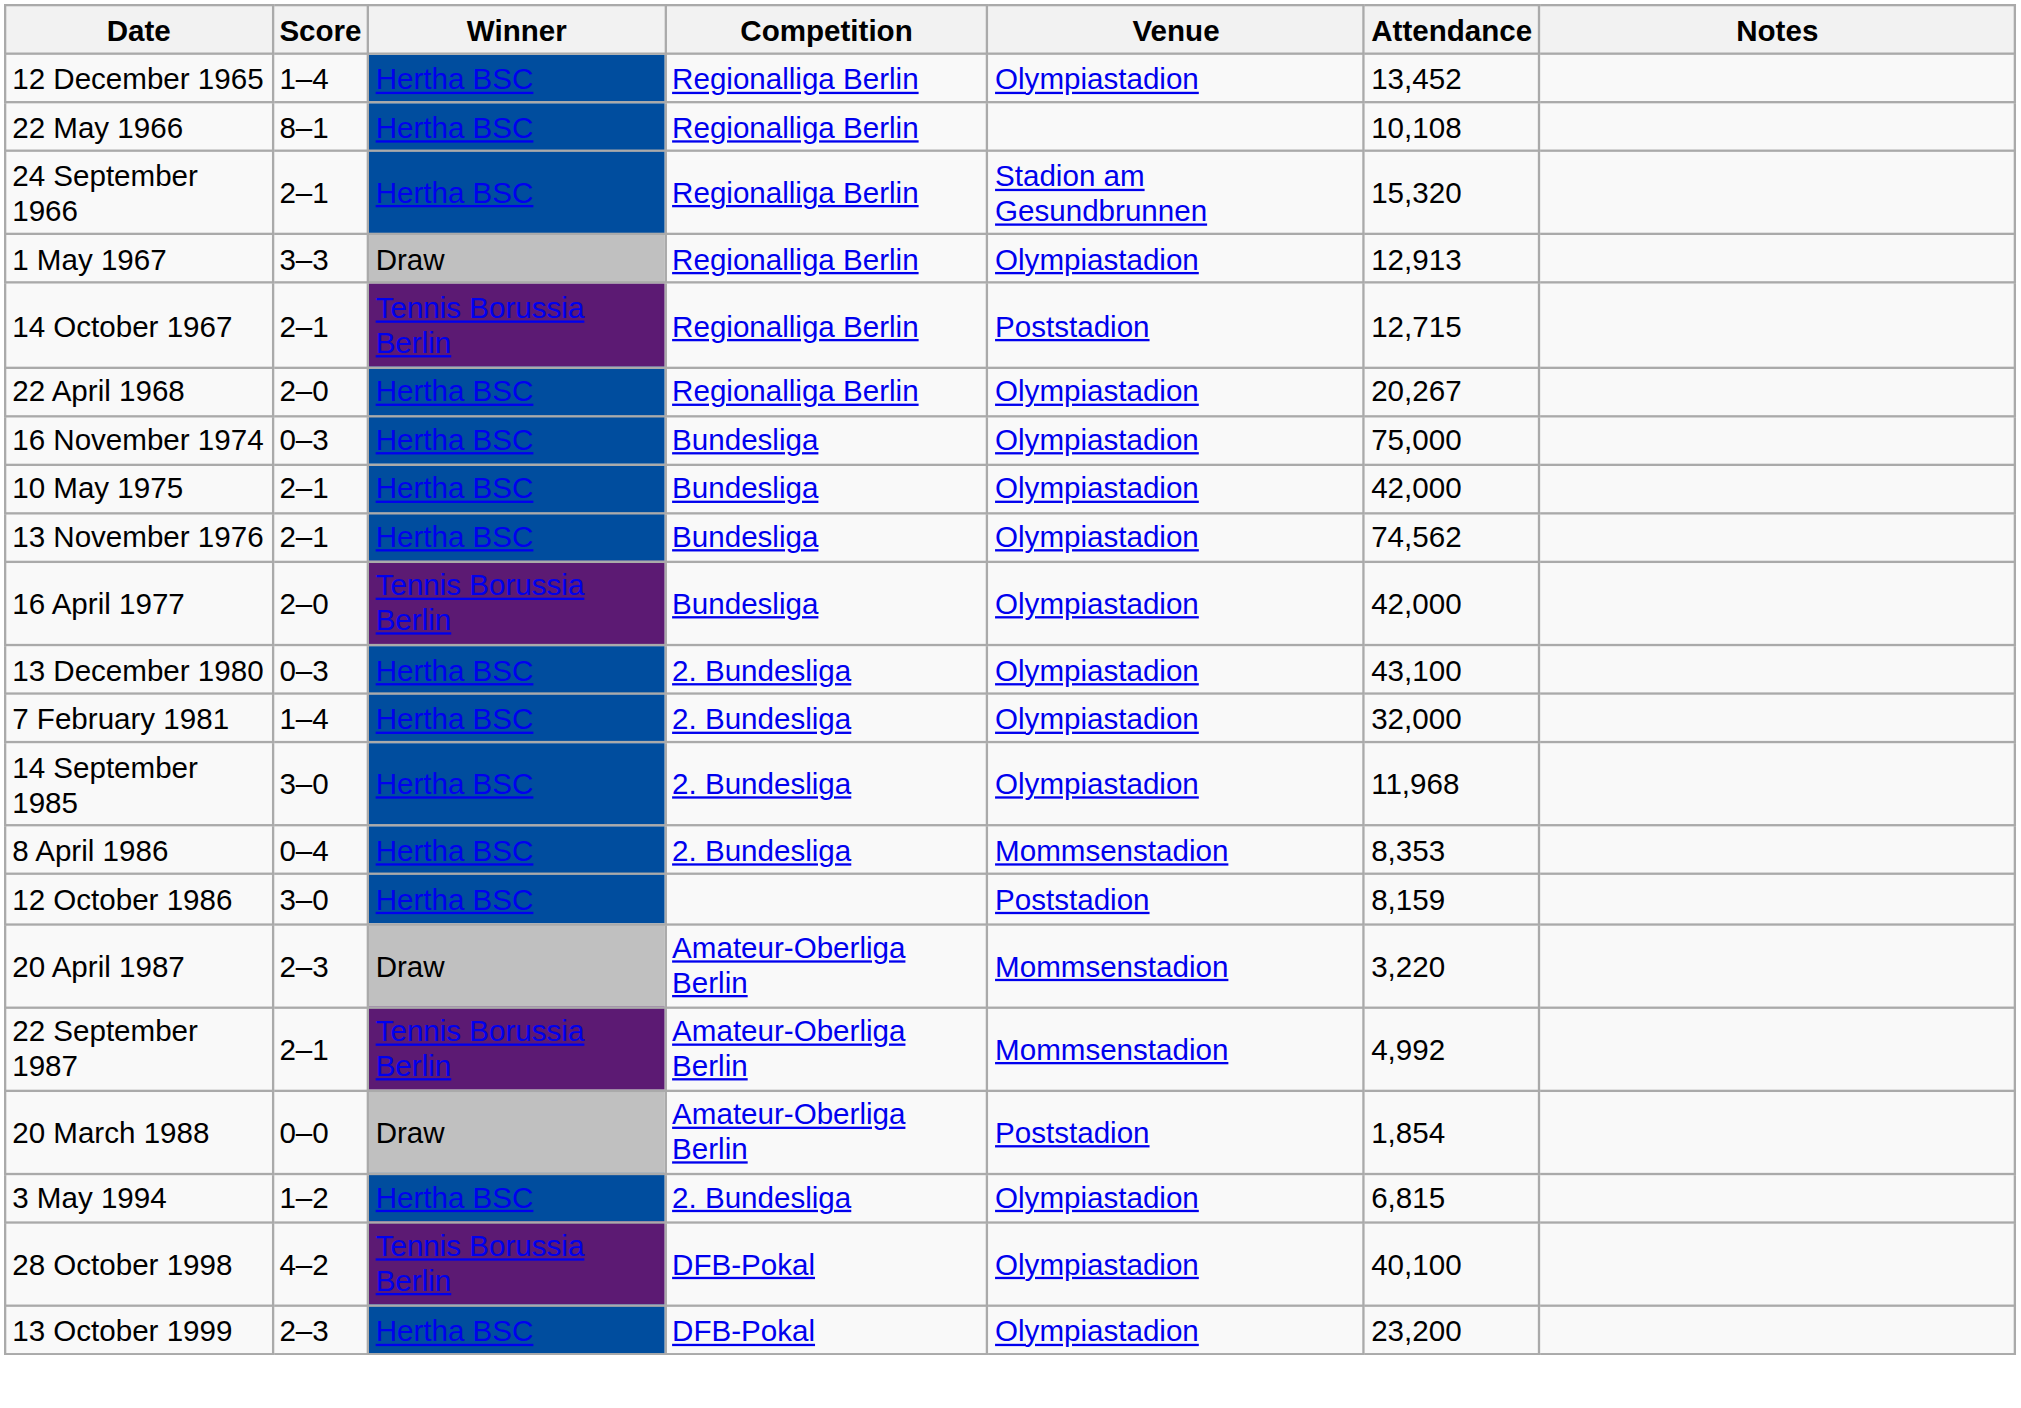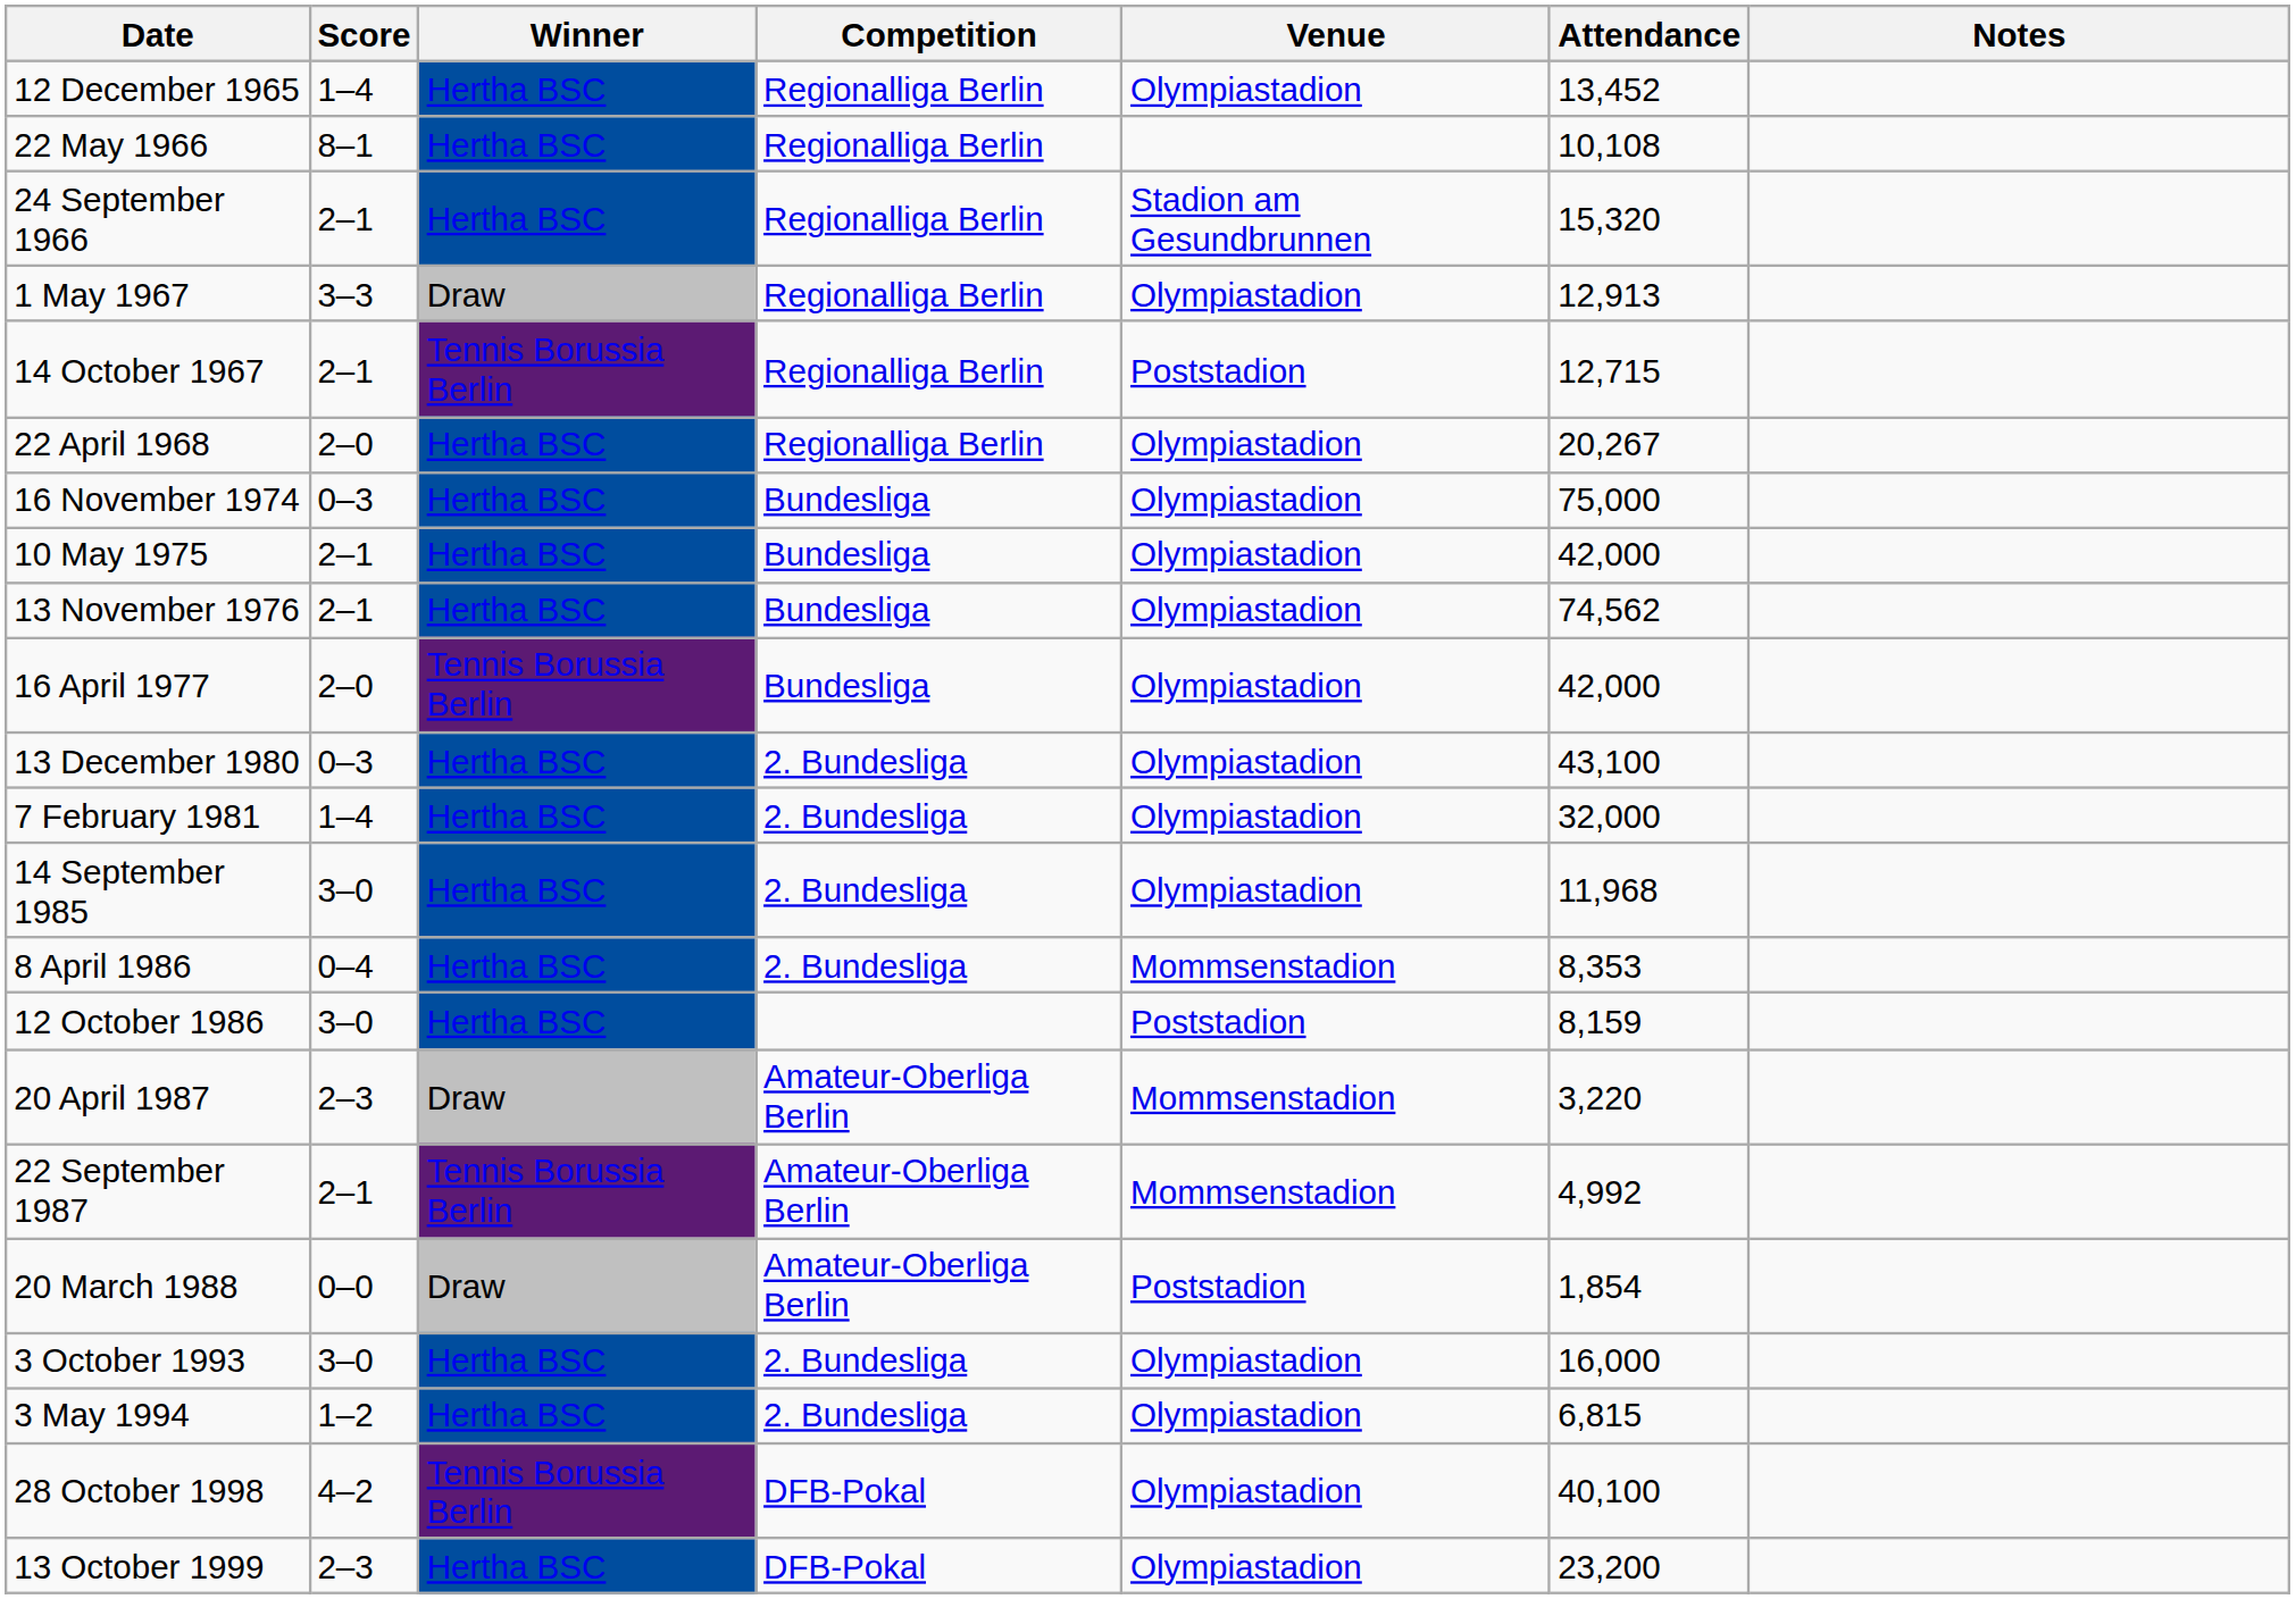 <table class="wikitable sortable" style="font-size:80%">
 <tr>
 <th>Date</th>
 <th>Score</th>
 <th>Winner</th>
 <th>Competition</th>
 <th>Venue</th>
 <th>Attendance</th>
 <th class="unsortable" width=200px>Notes</th>
 </tr>
 <tr>
 <td>12 December 1965</td>
 <td>1–4</td>
 <td style="background:#004D9E"><a href='#'><span>Hertha BSC</span></a></td>
 <td><a href='#'>Regionalliga Berlin</a></td>
 <td><a href='#'>Olympiastadion</a></td>
 <td>13,452</td>
 <td></td>
 </tr>
 <tr>
 <td>22 May 1966</td>
 <td>8–1</td>
 <td style="background:#004D9E"><a href='#'><span>Hertha BSC</span></a></td>
 <td><a href='#'>Regionalliga Berlin</a></td>
 <td></td>
 <td>10,108</td>
 <td></td>
 </tr>
 <tr>
 <td>24 September 1966</td>
 <td>2–1</td>
 <td style="background:#004D9E"><a href='#'><span>Hertha BSC</span></a></td>
 <td><a href='#'>Regionalliga Berlin</a></td>
 <td><a href='#'>Stadion am Gesundbrunnen</a></td>
 <td>15,320</td>
 <td></td>
 </tr>
 <tr>
 <td>1 May 1967</td>
 <td>3–3</td>
 <td style="background:silver">Draw</td>
 <td><a href='#'>Regionalliga Berlin</a></td>
 <td><a href='#'>Olympiastadion</a></td>
 <td>12,913</td>
 <td></td>
 </tr>
 <tr>
 <td>14 October 1967</td>
 <td>2–1</td>
 <td style="background:#5C1A73"><a href='#'><span>Tennis Borussia Berlin</span></a></td>
 <td><a href='#'>Regionalliga Berlin</a></td>
 <td><a href='#'>Poststadion</a></td>
 <td>12,715</td>
 <td></td>
 </tr>
 <tr>
 <td>22 April 1968</td>
 <td>2–0</td>
 <td style="background:#004D9E"><a href='#'><span>Hertha BSC</span></a></td>
 <td><a href='#'>Regionalliga Berlin</a></td>
 <td><a href='#'>Olympiastadion</a></td>
 <td>20,267</td>
 <td></td>
 </tr>
 <tr>
 <td>16 November 1974</td>
 <td>0–3</td>
 <td style="background:#004D9E"><a href='#'><span>Hertha BSC</span></a></td>
 <td><a href='#'>Bundesliga</a></td>
 <td><a href='#'>Olympiastadion</a></td>
 <td>75,000</td>
 <td></td>
 </tr>
 <tr>
 <td>10 May 1975</td>
 <td>2–1</td>
 <td style="background:#004D9E"><a href='#'><span>Hertha BSC</span></a></td>
 <td><a href='#'>Bundesliga</a></td>
 <td><a href='#'>Olympiastadion</a></td>
 <td>42,000</td>
 <td></td>
 </tr>
 <tr>
 <td>13 November 1976</td>
 <td>2–1</td>
 <td style="background:#004D9E"><a href='#'><span>Hertha BSC</span></a></td>
 <td><a href='#'>Bundesliga</a></td>
 <td><a href='#'>Olympiastadion</a></td>
 <td>74,562</td>
 <td></td>
 </tr>
 <tr>
 <td>16 April 1977</td>
 <td>2–0</td>
 <td style="background:#5C1A73"><a href='#'><span>Tennis Borussia Berlin</span></a></td>
 <td><a href='#'>Bundesliga</a></td>
 <td><a href='#'>Olympiastadion</a></td>
 <td>42,000</td>
 <td></td>
 </tr>
 <tr>
 <td>13 December 1980</td>
 <td>0–3</td>
 <td style="background:#004D9E"><a href='#'><span>Hertha BSC</span></a></td>
 <td><a href='#'>2. Bundesliga</a></td>
 <td><a href='#'>Olympiastadion</a></td>
 <td>43,100</td>
 <td></td>
 </tr>
 <tr>
 <td>7 February 1981</td>
 <td>1–4</td>
 <td style="background:#004D9E"><a href='#'><span>Hertha BSC</span></a></td>
 <td><a href='#'>2. Bundesliga</a></td>
 <td><a href='#'>Olympiastadion</a></td>
 <td>32,000</td>
 <td></td>
 </tr>
 <tr>
 <td>14 September 1985</td>
 <td>3–0</td>
 <td style="background:#004D9E"><a href='#'><span>Hertha BSC</span></a></td>
 <td><a href='#'>2. Bundesliga</a></td>
 <td><a href='#'>Olympiastadion</a></td>
 <td>11,968</td>
 <td></td>
 </tr>
 <tr>
 <td>8 April 1986</td>
 <td>0–4</td>
 <td style="background:#004D9E"><a href='#'><span>Hertha BSC</span></a></td>
 <td><a href='#'>2. Bundesliga</a></td>
 <td><a href='#'>Mommsenstadion</a></td>
 <td>8,353</td>
 <td></td>
 </tr>
 <tr>
 <td>12 October 1986</td>
 <td>3–0</td>
 <td style="background:#004D9E"><a href='#'><span>Hertha BSC</span></a></td>
 <td></td>
 <td><a href='#'>Poststadion</a></td>
 <td>8,159</td>
 <td></td>
 </tr>
 <tr>
 <td>20 April 1987</td>
 <td>2–3 </td>
 <td style="background:silver">Draw</td>
 <td><a href='#'>Amateur-Oberliga Berlin</a></td>
 <td><a href='#'>Mommsenstadion</a></td>
 <td>3,220</td>
 <td></td>
 </tr>
 <tr>
 <td>22 September 1987</td>
 <td>2–1</td>
 <td style="background:#5C1A73"><a href='#'><span>Tennis Borussia Berlin</span></a></td>
 <td><a href='#'>Amateur-Oberliga Berlin</a></td>
 <td><a href='#'>Mommsenstadion</a></td>
 <td>4,992</td>
 <td></td>
 </tr>
 <tr>
 <td>20 March 1988</td>
 <td>0–0</td>
 <td style="background:silver">Draw</td>
 <td><a href='#'>Amateur-Oberliga Berlin</a></td>
 <td><a href='#'>Poststadion</a></td>
 <td>1,854</td>
 <td></td>
 </tr>
 <tr>
+<td>3 October 1993</td>
+<td>3–0</td>
+<td style="background:#004D9E"><a href='#'><span>Hertha BSC</span></a></td>
+<td><a href='#'>2. Bundesliga</a></td>
+<td><a href='#'>Olympiastadion</a></td>
+<td>16,000</td>
+<td></td>
+</tr>
+<tr>
 <td>3 May 1994</td>
 <td>1–2</td>
 <td style="background:#004D9E"><a href='#'><span>Hertha BSC</span></a></td>
 <td><a href='#'>2. Bundesliga</a></td>
 <td><a href='#'>Olympiastadion</a></td>
 <td>6,815</td>
 <td></td>
 </tr>
 <tr>
 <td>28 October 1998</td>
 <td>4–2</td>
 <td style="background:#5C1A73"><a href='#'><span>Tennis Borussia Berlin</span></a></td>
 <td><a href='#'>DFB-Pokal</a></td>
 <td><a href='#'>Olympiastadion</a></td>
 <td>40,100</td>
 <td></td>
 </tr>
 <tr>
 <td>13 October 1999</td>
 <td>2–3 </td>
 <td style="background:#004D9E"><a href='#'><span>Hertha BSC</span></a></td>
 <td><a href='#'>DFB-Pokal</a></td>
 <td><a href='#'>Olympiastadion</a></td>
 <td>23,200</td>
 <td></td>
 </tr>
 </table>
